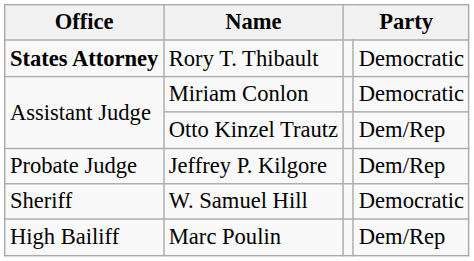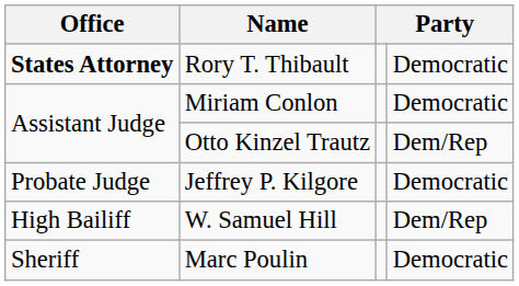 <table class="wikitable sortable">
 <tr>
 <th>Office</th>
 <th>Name</th>
 <th colspan="2">Party</th>
 </tr>
 <tr>
 <td><strong>States Attorney</strong></td>
 <td>Rory T. Thibault</td>
 <td></td>
 <td>Democratic</td>
 </tr>
 <tr>
 <td rowspan=2>Assistant Judge</td>
 <td>Miriam Conlon</td>
 <td></td>
 <td>Democratic</td>
 </tr>
 <tr>
 <td>Otto Kinzel Trautz</td>
 <td></td>
 <td>Dem/Rep</td>
 </tr>
 <tr>
 <td>Probate Judge</td>
 <td>Jeffrey P. Kilgore</td>
 <td></td>
+<td>Democratic</td>
+</tr>
+<tr>
+<td>High Bailiff</td>
+<td>W. Samuel Hill</td>
+<td></td>
 <td>Dem/Rep</td>
 </tr>
 <tr>
 <td>Sheriff</td>
-<td>W. Samuel Hill</td>
+<td>Marc Poulin</td>
 <td></td>
 <td>Democratic</td>
 </tr>
-<tr>
-<td>High Bailiff</td>
-<td>Marc Poulin</td>
-<td></td>
-<td>Dem/Rep</td>
-</tr>
 </table>
